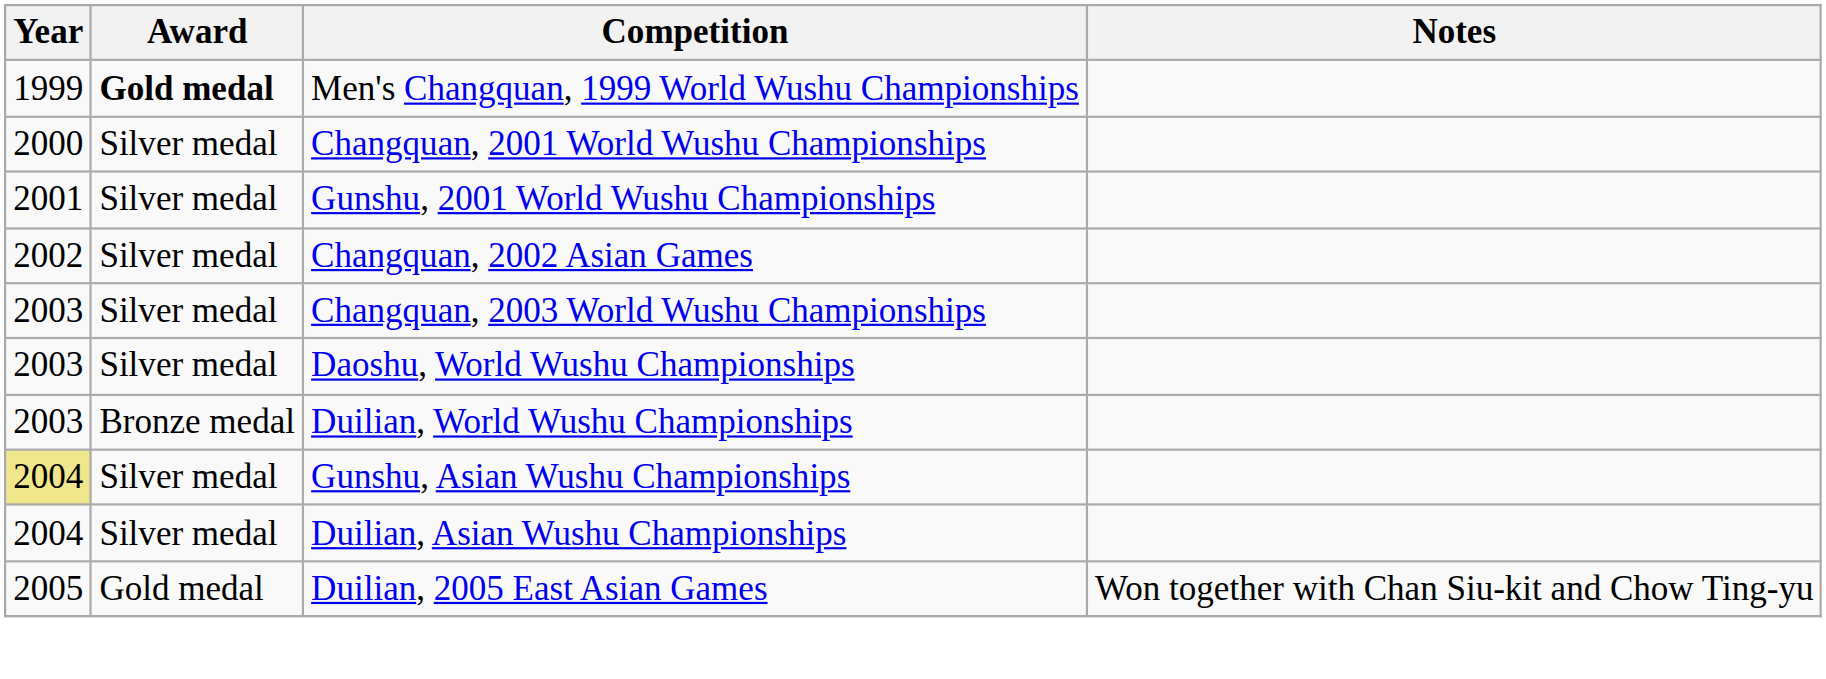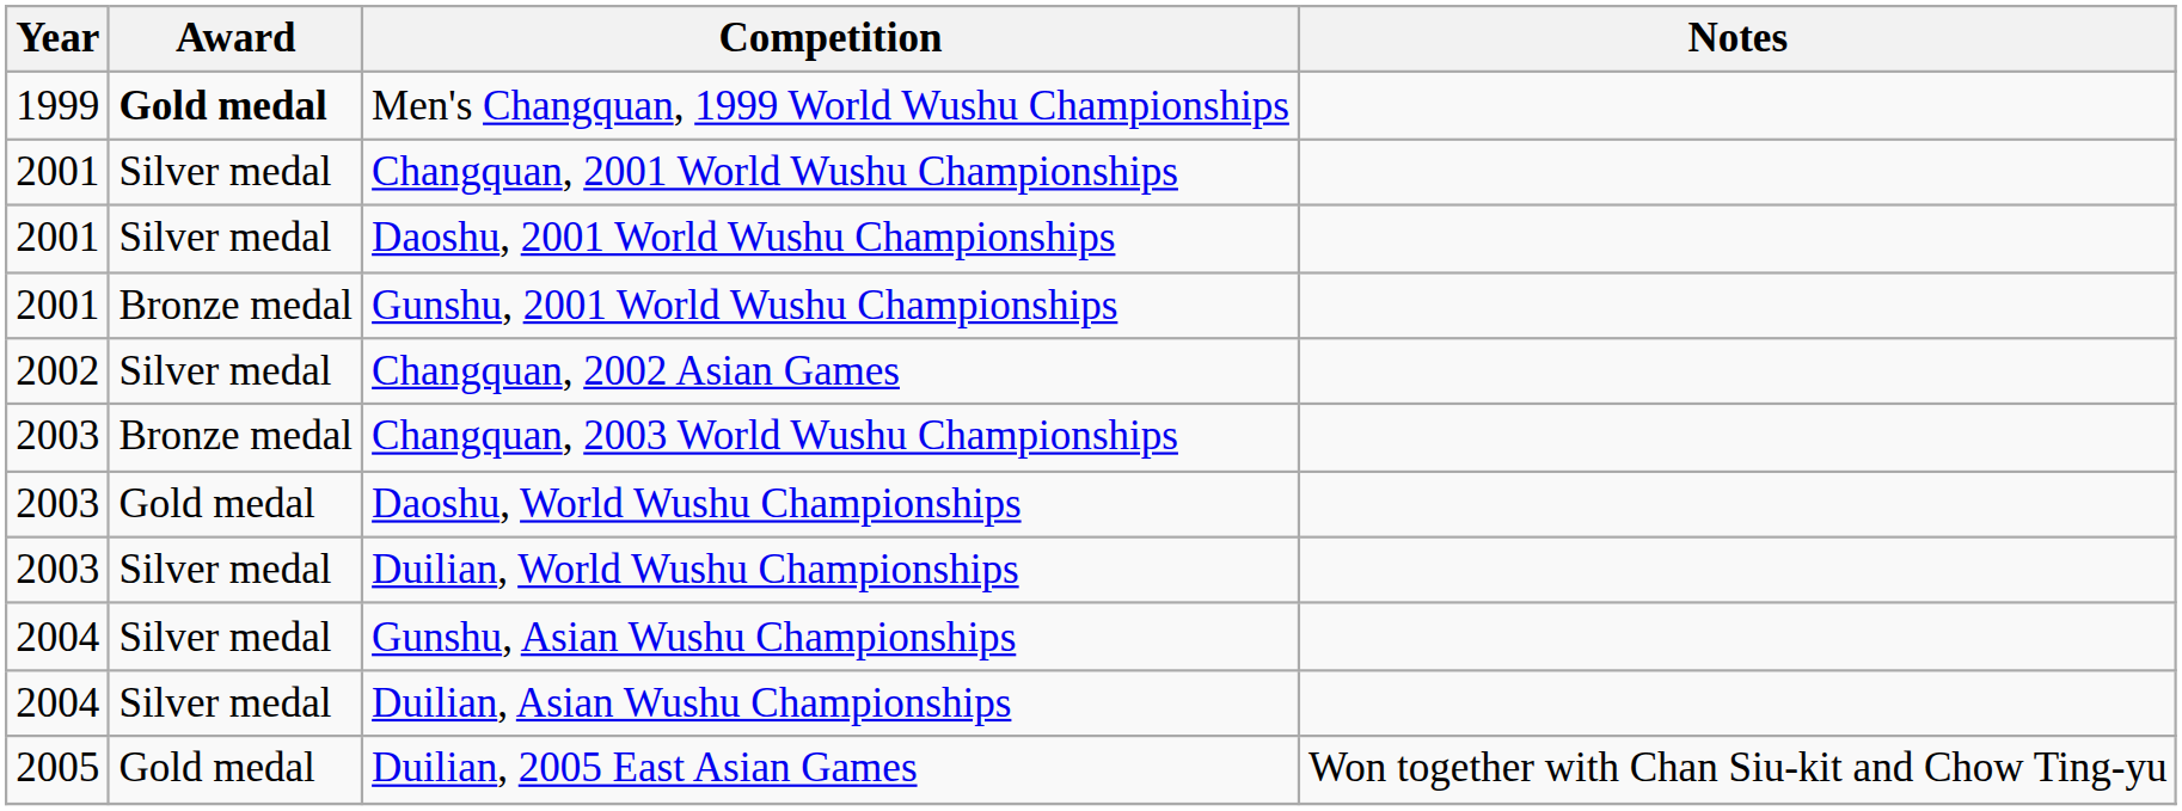 <table class="wikitable sortable">
 <tr>
 <th>Year</th>
 <th>Award</th>
 <th>Competition</th>
 <th class="unsortable">Notes</th>
 </tr>
 <tr>
 <td>1999</td>
 <td><strong>Gold medal</strong></td>
 <td>Men's <a href='#'>Changquan</a>, <a href='#'>1999 World Wushu Championships</a></td>
 <td></td>
 </tr>
 <tr>
-<td>2000</td>
+<td>2001</td>
 <td>Silver medal</td>
 <td><a href='#'>Changquan</a>, <a href='#'>2001 World Wushu Championships</a></td>
 <td></td>
 </tr>
 <tr>
 <td>2001</td>
 <td>Silver medal</td>
+<td><a href='#'>Daoshu</a>, <a href='#'>2001 World Wushu Championships</a></td>
+<td></td>
+</tr>
+<tr>
+<td>2001</td>
+<td>Bronze medal</td>
 <td><a href='#'>Gunshu</a>, <a href='#'>2001 World Wushu Championships</a></td>
 <td></td>
 </tr>
 <tr>
 <td>2002</td>
 <td>Silver medal</td>
 <td><a href='#'>Changquan</a>, <a href='#'>2002 Asian Games</a></td>
 <td></td>
 </tr>
 <tr>
 <td>2003</td>
-<td>Silver medal</td>
+<td>Bronze medal</td>
 <td><a href='#'>Changquan</a>, <a href='#'>2003 World Wushu Championships</a></td>
 <td></td>
 </tr>
 <tr>
 <td>2003</td>
-<td>Silver medal</td>
+<td>Gold medal</td>
 <td><a href='#'>Daoshu</a>, <a href='#'>World Wushu Championships</a></td>
 <td></td>
 </tr>
 <tr>
 <td>2003</td>
-<td>Bronze medal</td>
+<td>Silver medal</td>
 <td><a href='#'>Duilian</a>, <a href='#'>World Wushu Championships</a></td>
 <td></td>
 </tr>
 <tr>
-<td style="background: khaki;">2004</td>
+<td>2004</td>
 <td>Silver medal</td>
 <td><a href='#'>Gunshu</a>, <a href='#'>Asian Wushu Championships</a></td>
 <td></td>
 </tr>
 <tr>
 <td>2004</td>
 <td>Silver medal</td>
 <td><a href='#'>Duilian</a>, <a href='#'>Asian Wushu Championships</a></td>
 <td></td>
 </tr>
 <tr>
 <td>2005</td>
 <td>Gold medal</td>
 <td><a href='#'>Duilian</a>, <a href='#'>2005 East Asian Games</a></td>
 <td>Won together with Chan Siu-kit and Chow Ting-yu</td>
 </tr>
 <tr>
 </tr>
 </table>
